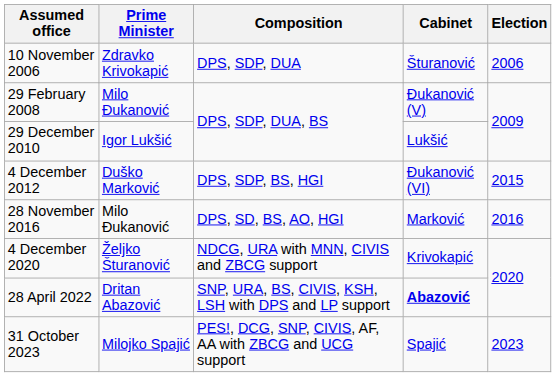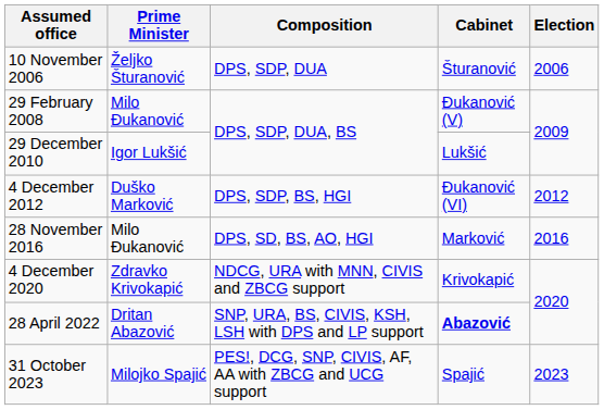 <table class="wikitable">
 <tr>
 <th>Assumed office</th>
 <th><a href='#'>Prime Minister</a></th>
 <th>Composition</th>
 <th>Cabinet</th>
 <th>Election</th>
 </tr>
 <tr>
 <td>10 November 2006</td>
-<td><a href='#'>Zdravko Krivokapić</a></td>
+<td><a href='#'>Željko Šturanović</a></td>
 <td rowspan=2><a href='#'>DPS</a>, <a href='#'>SDP</a>, <a href='#'>DUA</a></td>
 <td><a href='#'>Šturanović</a></td>
 <td rowspan=2><a href='#'>2006</a></td>
 </tr>
 <tr>
 <td rowspan=2>29 February 2008</td>
 <td rowspan=2><a href='#'>Milo Đukanović</a></td>
 <td rowspan=2><a href='#'>Đukanović (V)</a></td>
 </tr>
 <tr>
 <td rowspan=2><a href='#'>DPS</a>, <a href='#'>SDP</a>, <a href='#'>DUA</a>, <a href='#'>BS</a></td>
 <td rowspan=2><a href='#'>2009</a></td>
 </tr>
 <tr>
 <td>29 December 2010</td>
 <td><a href='#'>Igor Lukšić</a></td>
 <td><a href='#'>Lukšić</a></td>
 </tr>
 <tr>
 <td>4 December 2012</td>
 <td><a href='#'>Duško Marković</a></td>
 <td><a href='#'>DPS</a>, <a href='#'>SDP</a>, <a href='#'>BS</a>, <a href='#'>HGI</a></td>
 <td><a href='#'>Đukanović (VI)</a></td>
-<td><a href='#'>2015</a></td>
+<td><a href='#'>2012</a></td>
 </tr>
 <tr>
 <td>28 November 2016</td>
 <td>Milo Đukanović</td>
 <td><a href='#'>DPS</a>, <a href='#'>SD</a>, <a href='#'>BS</a>, <a href='#'>AO</a>, <a href='#'>HGI</a></td>
 <td><a href='#'>Marković</a></td>
 <td><a href='#'>2016</a></td>
 </tr>
 <tr>
 <td>4 December 2020</td>
-<td><a href='#'>Željko Šturanović</a></td>
+<td><a href='#'>Zdravko Krivokapić</a></td>
 <td><a href='#'>NDCG</a>, <a href='#'>URA</a> with <a href='#'>MNN</a>, <a href='#'>CIVIS</a> and <a href='#'>ZBCG</a> support</td>
 <td><a href='#'>Krivokapić</a></td>
 <td rowspan=2><a href='#'>2020</a></td>
 </tr>
 <tr>
 <td>28 April 2022</td>
 <td><a href='#'>Dritan Abazović</a></td>
 <td><a href='#'>SNP</a>, <a href='#'>URA</a>, <a href='#'>BS</a>, <a href='#'>CIVIS</a>, <a href='#'>KSH</a>, <a href='#'>LSH</a> with <a href='#'>DPS</a> and <a href='#'>LP</a> support</td>
 <td><strong><a href='#'>Abazović</a></strong></td>
 </tr>
 <tr>
 <td>31 October 2023</td>
 <td><a href='#'>Milojko Spajić</a></td>
 <td><a href='#'>PES!</a>, <a href='#'>DCG</a>, <a href='#'>SNP</a>, <a href='#'>CIVIS</a>, AF, AA  with <a href='#'>ZBCG</a> and <a href='#'>UCG</a> support</td>
 <td><a href='#'>Spajić</a></td>
 <td rowspan=2><a href='#'>2023</a></td>
 </tr>
 </table>
